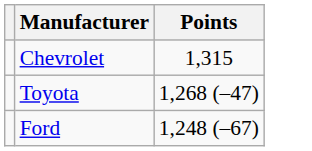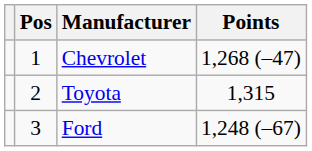 <table class="wikitable" style="font-size: 95%;">
 <tr>
 <th></th>
+<th>Pos</th>
 <th>Manufacturer</th>
 <th>Points</th>
 </tr>
 <tr>
 <td align="left"></td>
+<td style="text-align:center;">1</td>
 <td><a href='#'>Chevrolet</a></td>
+<td style="text-align:center;">1,268 (–47)</td>
+</tr>
+<tr>
+<td align="left"></td>
+<td style="text-align:center;">2</td>
+<td><a href='#'>Toyota</a></td>
 <td style="text-align:center;">1,315</td>
 </tr>
 <tr>
 <td align="left"></td>
-<td><a href='#'>Toyota</a></td>
-<td style="text-align:center;">1,268 (–47)</td>
-</tr>
-<tr>
-<td align="left"></td>
+<td style="text-align:center;">3</td>
 <td><a href='#'>Ford</a></td>
 <td style="text-align:center;">1,248 (–67)</td>
 </tr>
 </table>
